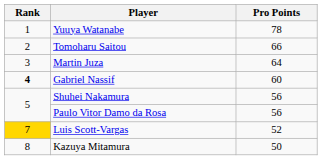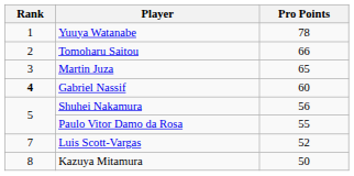 <table class="wikitable" width=30%>
 <tr>
 <th>Rank</th>
 <th>Player</th>
 <th>Pro Points</th>
 </tr>
 <tr>
 <td align=center>1</td>
 <td> <a href='#'>Yuuya Watanabe</a></td>
 <td align=center>78</td>
 </tr>
 <tr>
 <td align=center>2</td>
 <td> <a href='#'>Tomoharu Saitou</a></td>
 <td align=center>66</td>
 </tr>
 <tr>
 <td align=center>3</td>
 <td> <a href='#'>Martin Juza</a></td>
-<td align=center>64</td>
+<td align=center>65</td>
 </tr>
 <tr>
 <td align=center><strong>4</strong></td>
 <td> <a href='#'>Gabriel Nassif</a></td>
 <td align=center>60</td>
 </tr>
 <tr>
 <td align=center rowspan=2>5</td>
 <td> <a href='#'>Shuhei Nakamura</a></td>
 <td align=center>56</td>
 </tr>
 <tr>
 <td> <a href='#'>Paulo Vitor Damo da Rosa</a></td>
-<td align=center>56</td>
+<td align=center>55</td>
 </tr>
 <tr>
-<td align=center style="background: gold;">7</td>
+<td align=center>7</td>
 <td> <a href='#'>Luis Scott-Vargas</a></td>
 <td align=center>52</td>
 </tr>
 <tr>
 <td align=center>8</td>
 <td> Kazuya Mitamura</td>
 <td align=center>50</td>
 </tr>
 </table>
